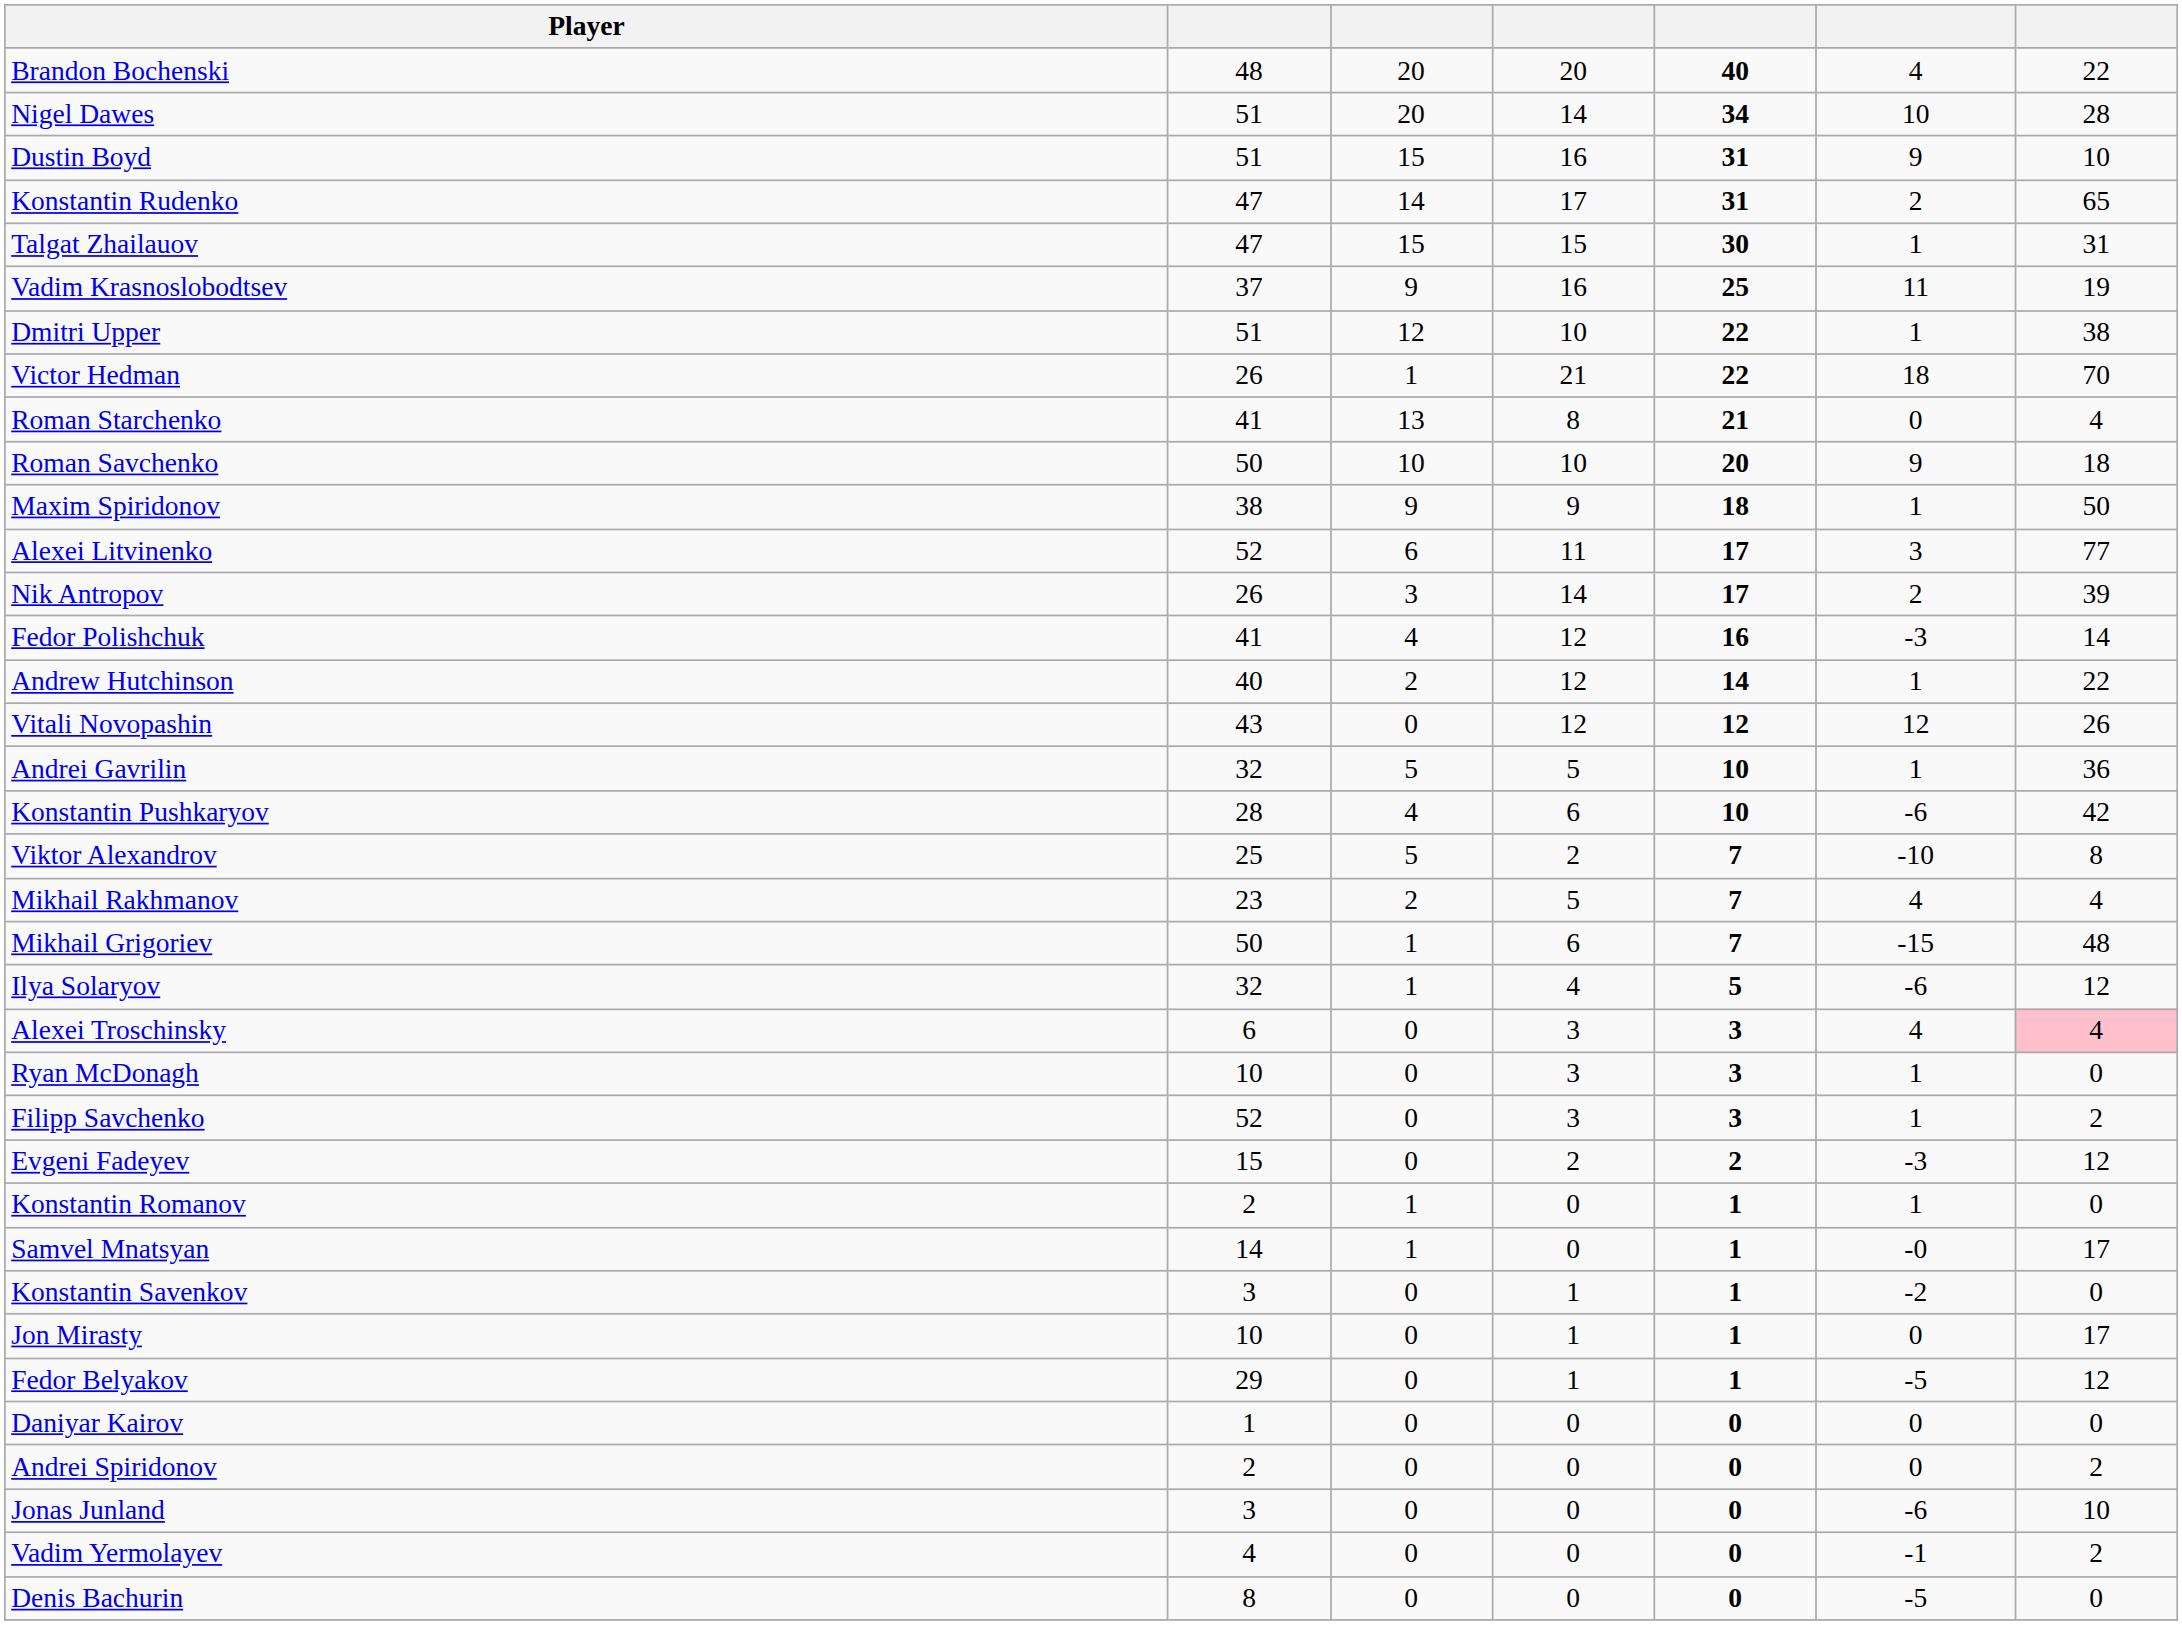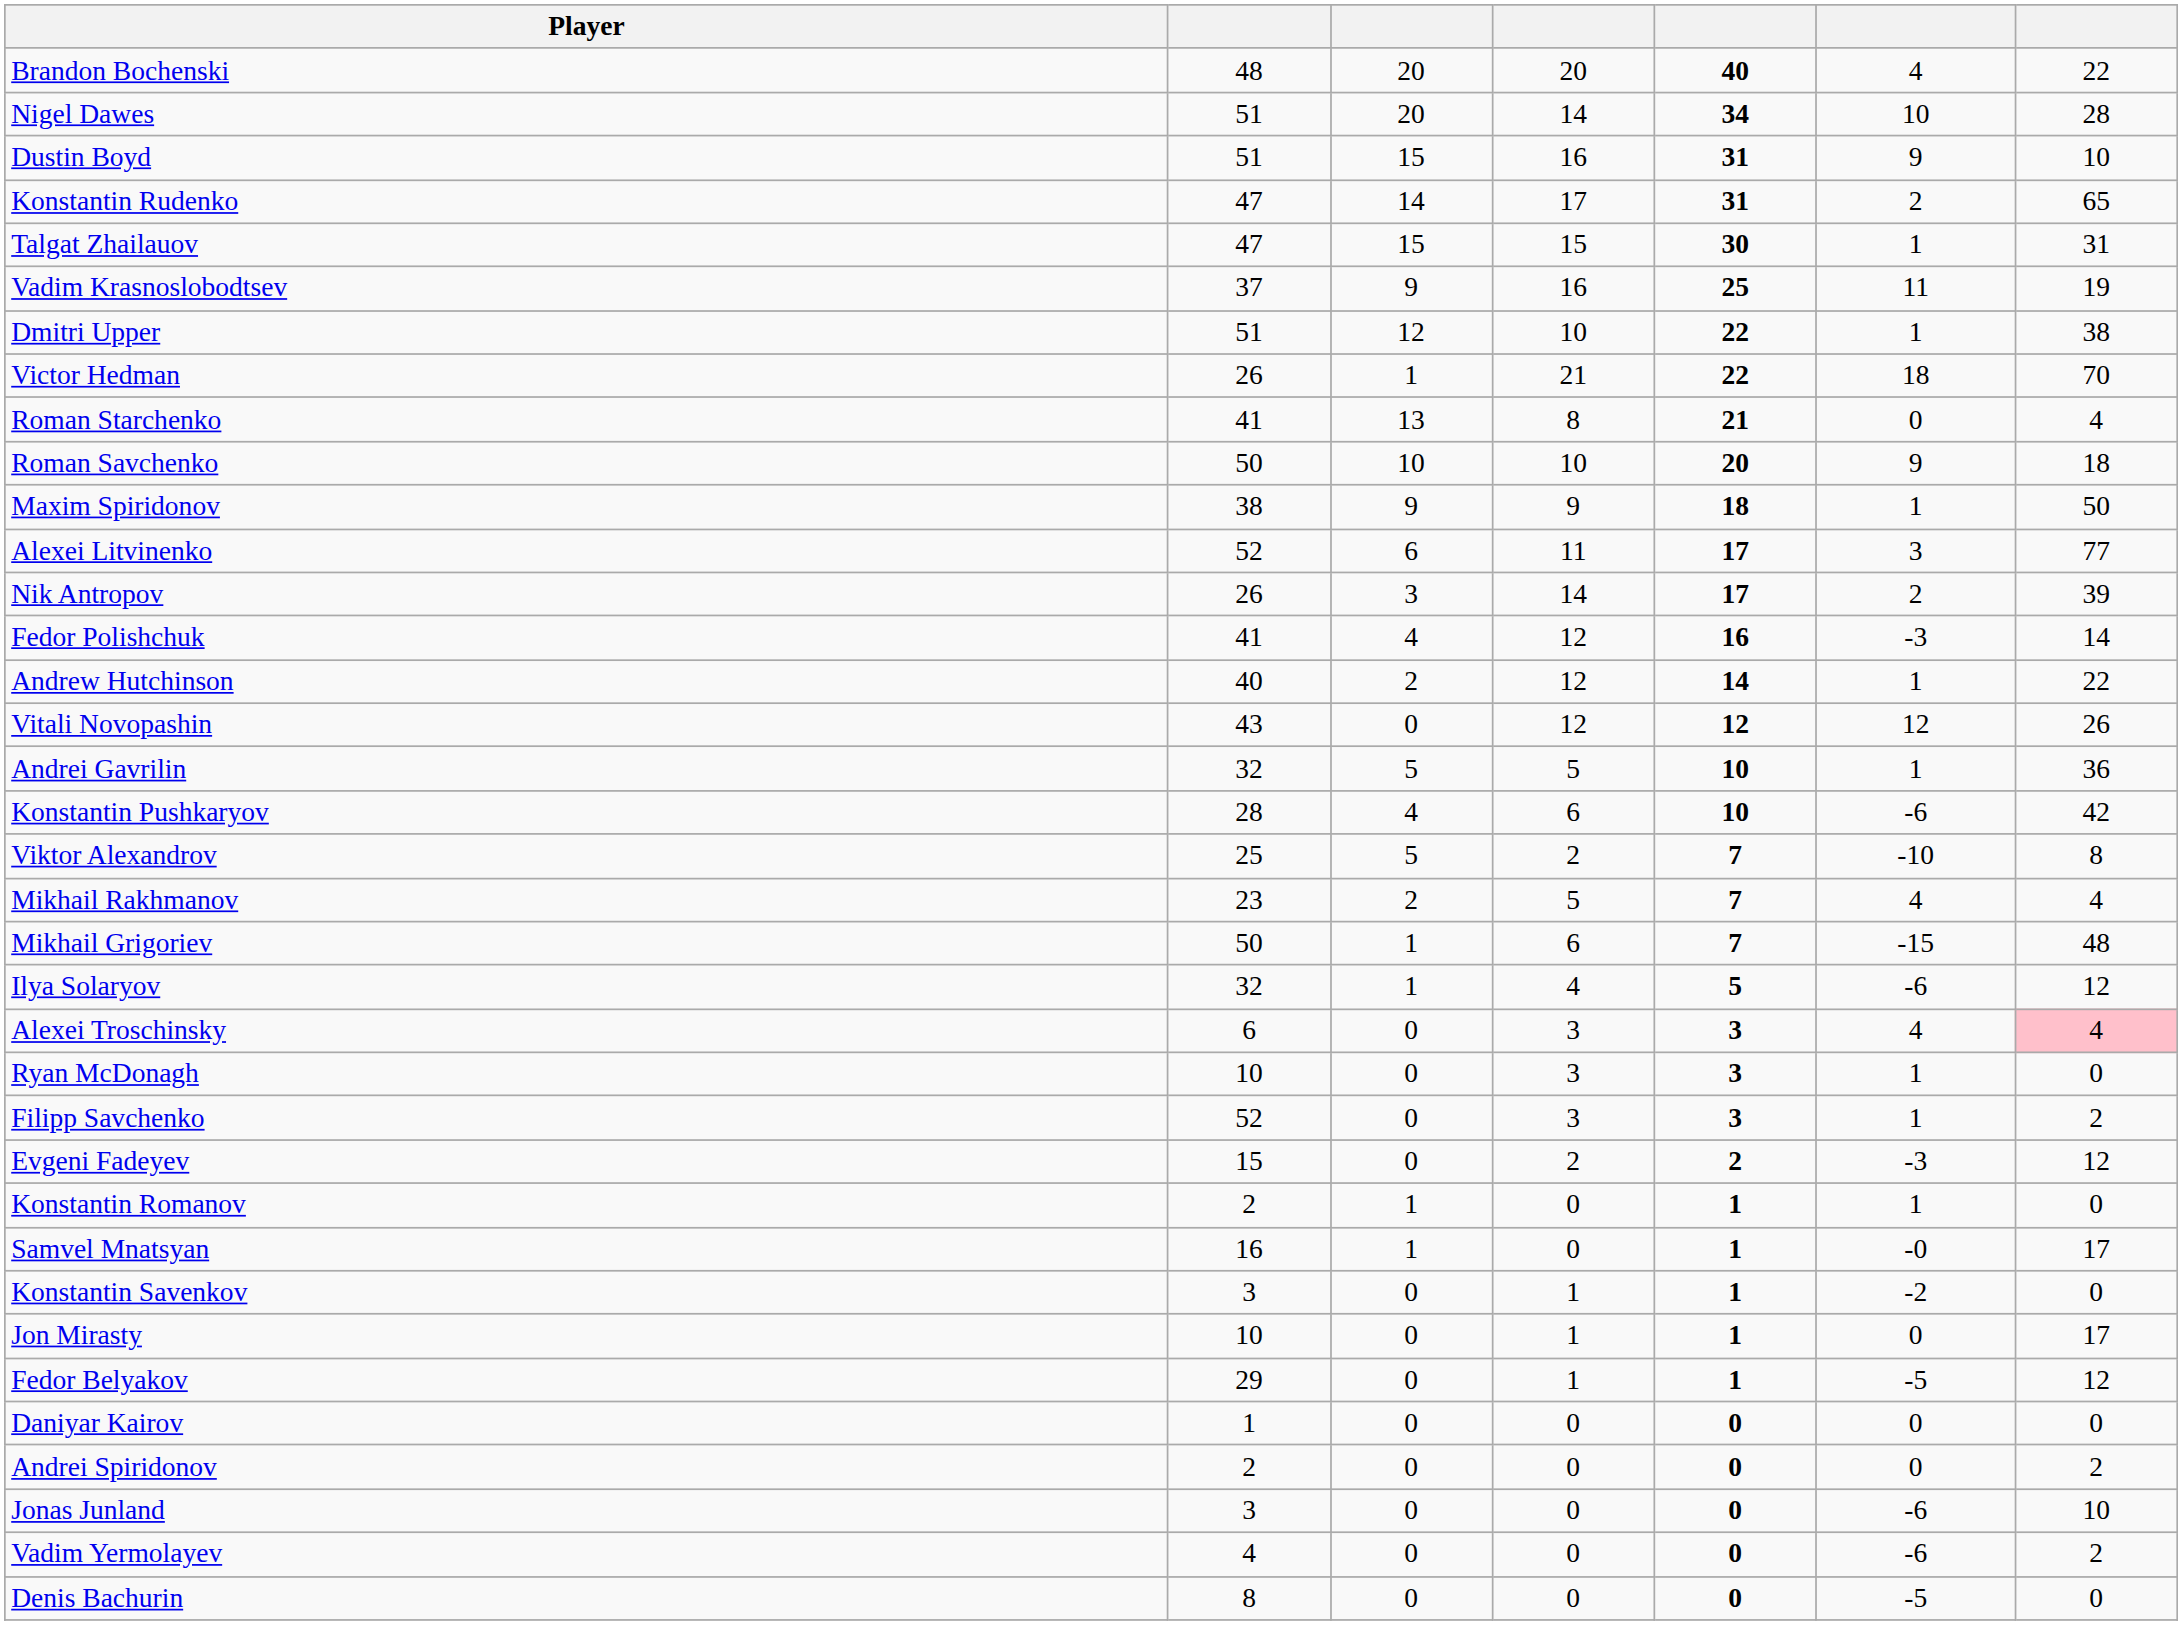 <table class="wikitable sortable" style="width:100%; text-align:center;">
 <tr align=center>
 <th>Player</th>
 <th></th>
 <th></th>
 <th></th>
 <th></th>
 <th data-sort-type="number"></th>
 <th></th>
 </tr>
 <tr align=center>
 <td align=left><a href='#'>Brandon Bochenski</a></td>
 <td>48</td>
 <td>20</td>
 <td>20</td>
 <td><strong>40</strong></td>
 <td>4</td>
 <td>22</td>
 </tr>
 <tr align=center>
 <td align=left><a href='#'>Nigel Dawes</a></td>
 <td>51</td>
 <td>20</td>
 <td>14</td>
 <td><strong>34</strong></td>
 <td>10</td>
 <td>28</td>
 </tr>
 <tr align=center>
 <td align=left><a href='#'>Dustin Boyd</a></td>
 <td>51</td>
 <td>15</td>
 <td>16</td>
 <td><strong>31</strong></td>
 <td>9</td>
 <td>10</td>
 </tr>
 <tr align=center>
 <td align=left><a href='#'>Konstantin Rudenko</a></td>
 <td>47</td>
 <td>14</td>
 <td>17</td>
 <td><strong>31</strong></td>
 <td>2</td>
 <td>65</td>
 </tr>
 <tr align=center>
 <td align=left><a href='#'>Talgat Zhailauov</a></td>
 <td>47</td>
 <td>15</td>
 <td>15</td>
 <td><strong>30</strong></td>
 <td>1</td>
 <td>31</td>
 </tr>
 <tr align=center>
 <td align=left><a href='#'>Vadim Krasnoslobodtsev</a></td>
 <td>37</td>
 <td>9</td>
 <td>16</td>
 <td><strong>25</strong></td>
 <td>11</td>
 <td>19</td>
 </tr>
 <tr align=center>
 <td align=left><a href='#'>Dmitri Upper</a></td>
 <td>51</td>
 <td>12</td>
 <td>10</td>
 <td><strong>22</strong></td>
 <td>1</td>
 <td>38</td>
 </tr>
 <tr align=center>
 <td align=left><a href='#'>Victor Hedman</a></td>
 <td>26</td>
 <td>1</td>
 <td>21</td>
 <td><strong>22</strong></td>
 <td>18</td>
 <td>70</td>
 </tr>
 <tr align=center>
 <td align=left><a href='#'>Roman Starchenko</a></td>
 <td>41</td>
 <td>13</td>
 <td>8</td>
 <td><strong>21</strong></td>
 <td>0</td>
 <td>4</td>
 </tr>
 <tr align=center>
 <td align=left><a href='#'>Roman Savchenko</a></td>
 <td>50</td>
 <td>10</td>
 <td>10</td>
 <td><strong>20</strong></td>
 <td>9</td>
 <td>18</td>
 </tr>
 <tr align=center>
 <td align=left><a href='#'>Maxim Spiridonov</a></td>
 <td>38</td>
 <td>9</td>
 <td>9</td>
 <td><strong>18</strong></td>
 <td>1</td>
 <td>50</td>
 </tr>
 <tr align=center>
 <td align=left><a href='#'>Alexei Litvinenko</a></td>
 <td>52</td>
 <td>6</td>
 <td>11</td>
 <td><strong>17</strong></td>
 <td>3</td>
 <td>77</td>
 </tr>
 <tr align=center>
 <td align=left><a href='#'>Nik Antropov</a></td>
 <td>26</td>
 <td>3</td>
 <td>14</td>
 <td><strong>17</strong></td>
 <td>2</td>
 <td>39</td>
 </tr>
 <tr align=center>
 <td align=left><a href='#'>Fedor Polishchuk</a></td>
 <td>41</td>
 <td>4</td>
 <td>12</td>
 <td><strong>16</strong></td>
 <td>-3</td>
 <td>14</td>
 </tr>
 <tr align=center>
 <td align=left><a href='#'>Andrew Hutchinson</a></td>
 <td>40</td>
 <td>2</td>
 <td>12</td>
 <td><strong>14</strong></td>
 <td>1</td>
 <td>22</td>
 </tr>
 <tr align=center>
 <td align=left><a href='#'>Vitali Novopashin</a></td>
 <td>43</td>
 <td>0</td>
 <td>12</td>
 <td><strong>12</strong></td>
 <td>12</td>
 <td>26</td>
 </tr>
 <tr align=center>
 <td align=left><a href='#'>Andrei Gavrilin</a></td>
 <td>32</td>
 <td>5</td>
 <td>5</td>
 <td><strong>10</strong></td>
 <td>1</td>
 <td>36</td>
 </tr>
 <tr align=center>
 <td align=left><a href='#'>Konstantin Pushkaryov</a></td>
 <td>28</td>
 <td>4</td>
 <td>6</td>
 <td><strong>10</strong></td>
 <td>-6</td>
 <td>42</td>
 </tr>
 <tr align=center>
 <td align=left><a href='#'>Viktor Alexandrov</a></td>
 <td>25</td>
 <td>5</td>
 <td>2</td>
 <td><strong>7</strong></td>
 <td>-10</td>
 <td>8</td>
 </tr>
 <tr align=center>
 <td align=left><a href='#'>Mikhail Rakhmanov</a></td>
 <td>23</td>
 <td>2</td>
 <td>5</td>
 <td><strong>7</strong></td>
 <td>4</td>
 <td>4</td>
 </tr>
 <tr align=center>
 <td align=left><a href='#'>Mikhail Grigoriev</a></td>
 <td>50</td>
 <td>1</td>
 <td>6</td>
 <td><strong>7</strong></td>
 <td>-15</td>
 <td>48</td>
 </tr>
 <tr align=center>
 <td align=left><a href='#'>Ilya Solaryov</a></td>
 <td>32</td>
 <td>1</td>
 <td>4</td>
 <td><strong>5</strong></td>
 <td>-6</td>
 <td>12</td>
 </tr>
 <tr align=center>
 <td align=left><a href='#'>Alexei Troschinsky</a></td>
 <td>6</td>
 <td>0</td>
 <td>3</td>
 <td><strong>3</strong></td>
 <td>4</td>
 <td style="background: pink;">4</td>
 </tr>
 <tr align=center>
 <td align=left><a href='#'>Ryan McDonagh</a></td>
 <td>10</td>
 <td>0</td>
 <td>3</td>
 <td><strong>3</strong></td>
 <td>1</td>
 <td>0</td>
 </tr>
 <tr align=center>
 <td align=left><a href='#'>Filipp Savchenko</a></td>
 <td>52</td>
 <td>0</td>
 <td>3</td>
 <td><strong>3</strong></td>
 <td>1</td>
 <td>2</td>
 </tr>
 <tr align=center>
 <td align=left><a href='#'>Evgeni Fadeyev</a></td>
 <td>15</td>
 <td>0</td>
 <td>2</td>
 <td><strong>2</strong></td>
 <td>-3</td>
 <td>12</td>
 </tr>
 <tr align=center>
 <td align=left><a href='#'>Konstantin Romanov</a></td>
 <td>2</td>
 <td>1</td>
 <td>0</td>
 <td><strong>1</strong></td>
 <td>1</td>
 <td>0</td>
 </tr>
 <tr align=center>
 <td align=left><a href='#'>Samvel Mnatsyan</a></td>
-<td>14</td>
+<td>16</td>
 <td>1</td>
 <td>0</td>
 <td><strong>1</strong></td>
 <td>-0</td>
 <td>17</td>
 </tr>
 <tr align=center>
 <td align=left><a href='#'>Konstantin Savenkov</a></td>
 <td>3</td>
 <td>0</td>
 <td>1</td>
 <td><strong>1</strong></td>
 <td>-2</td>
 <td>0</td>
 </tr>
 <tr align=center>
 <td align=left><a href='#'>Jon Mirasty</a></td>
 <td>10</td>
 <td>0</td>
 <td>1</td>
 <td><strong>1</strong></td>
 <td>0</td>
 <td>17</td>
 </tr>
 <tr align=center>
 <td align=left><a href='#'>Fedor Belyakov</a></td>
 <td>29</td>
 <td>0</td>
 <td>1</td>
 <td><strong>1</strong></td>
 <td>-5</td>
 <td>12</td>
 </tr>
 <tr align=center>
 <td align=left><a href='#'>Daniyar Kairov</a></td>
 <td>1</td>
 <td>0</td>
 <td>0</td>
 <td><strong>0</strong></td>
 <td>0</td>
 <td>0</td>
 </tr>
 <tr align=center>
 <td align=left><a href='#'>Andrei Spiridonov</a></td>
 <td>2</td>
 <td>0</td>
 <td>0</td>
 <td><strong>0</strong></td>
 <td>0</td>
 <td>2</td>
 </tr>
 <tr align=center>
 <td align=left><a href='#'>Jonas Junland</a></td>
 <td>3</td>
 <td>0</td>
 <td>0</td>
 <td><strong>0</strong></td>
 <td>-6</td>
 <td>10</td>
 </tr>
 <tr align=center>
 <td align=left><a href='#'>Vadim Yermolayev</a></td>
 <td>4</td>
 <td>0</td>
 <td>0</td>
 <td><strong>0</strong></td>
-<td>-1</td>
+<td>-6</td>
 <td>2</td>
 </tr>
 <tr align=center>
 <td align=left><a href='#'>Denis Bachurin</a></td>
 <td>8</td>
 <td>0</td>
 <td>0</td>
 <td><strong>0</strong></td>
 <td>-5</td>
 <td>0</td>
 </tr>
 </table>
